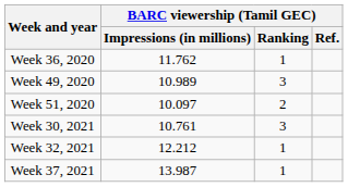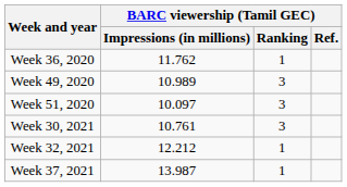 <table class="wikitable" style="text-align:center">
 <tr align=center>
 <th rowspan="2">Week and year</th>
 <th colspan="3"><a href='#'>BARC</a> viewership (Tamil GEC)</th>
 </tr>
 <tr>
 <th>Impressions (in millions)</th>
 <th>Ranking</th>
 <th>Ref.</th>
 </tr>
 <tr>
 <td>Week 36, 2020</td>
 <td>11.762</td>
 <td>1</td>
 <td></td>
 </tr>
 <tr>
 <td>Week 49, 2020</td>
 <td>10.989</td>
 <td>3</td>
 <td></td>
 </tr>
 <tr>
 <td>Week 51, 2020</td>
 <td>10.097</td>
-<td>2</td>
+<td>3</td>
 <td></td>
 </tr>
 <tr>
 <td>Week 30, 2021</td>
 <td>10.761</td>
 <td>3</td>
 <td></td>
 </tr>
 <tr>
 <td>Week 32, 2021</td>
 <td>12.212</td>
 <td>1</td>
 <td></td>
 </tr>
 <tr>
 <td>Week 37, 2021</td>
 <td>13.987</td>
 <td>1</td>
 <td></td>
 </tr>
 </table>
